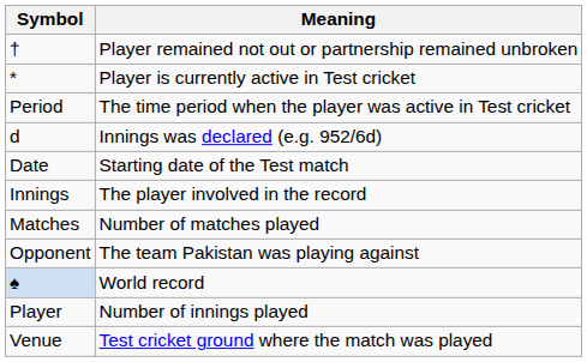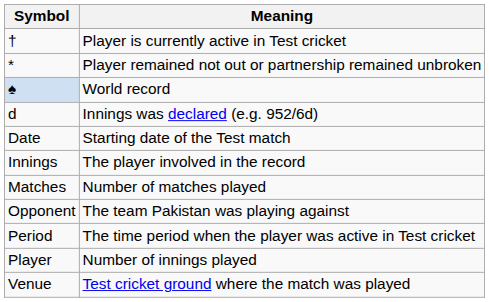 <table class="wikitable">
 <tr>
 <th>Symbol</th>
 <th>Meaning</th>
 </tr>
 <tr>
 <td>†</td>
+<td>Player is currently active in Test cricket</td>
+</tr>
+<tr>
+<td>*</td>
 <td>Player remained not out or partnership remained unbroken</td>
 </tr>
 <tr>
-<td>*</td>
-<td>Player is currently active in Test cricket</td>
-</tr>
-<tr>
-<td>Period</td>
-<td>The time period when the player was active in Test cricket</td>
+<td bgcolor="#cee0f2">♠</td>
+<td>World record</td>
 </tr>
 <tr>
 <td>d</td>
 <td>Innings was <a href='#'>declared</a> (e.g. 952/6d)</td>
 </tr>
 <tr>
 <td>Date</td>
 <td>Starting date of the Test match</td>
 </tr>
 <tr>
 <td>Innings</td>
 <td>The player involved in the record</td>
 </tr>
 <tr>
 <td>Matches</td>
 <td>Number of matches played</td>
 </tr>
 <tr>
 <td>Opponent</td>
 <td>The team Pakistan was playing against</td>
 </tr>
 <tr>
-<td bgcolor="#cee0f2">♠</td>
-<td>World record</td>
+<td>Period</td>
+<td>The time period when the player was active in Test cricket</td>
 </tr>
 <tr>
 <td>Player</td>
 <td>Number of innings played</td>
 </tr>
 <tr>
 <td>Venue</td>
 <td><a href='#'>Test cricket ground</a> where the match was played</td>
 </tr>
 </table>
